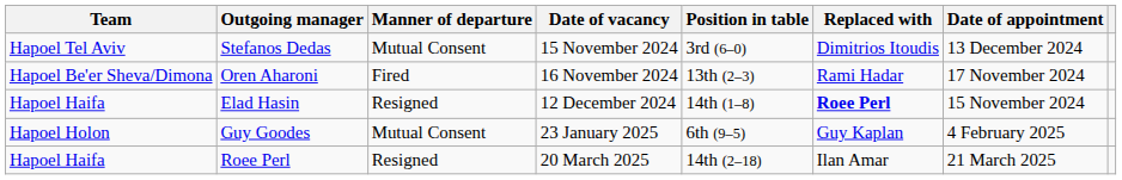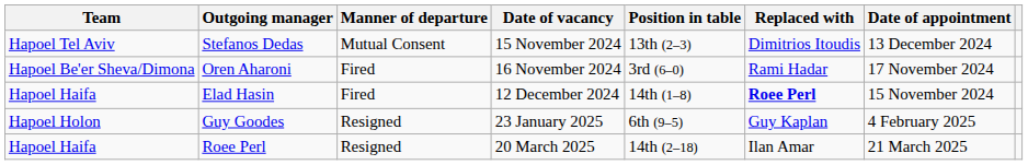 <table class="wikitable sortable">
 <tr>
 <th>Team</th>
 <th>Outgoing manager</th>
 <th>Manner of departure</th>
 <th>Date of vacancy</th>
 <th>Position in table</th>
 <th>Replaced with</th>
 <th>Date of appointment</th>
 <th></th>
 </tr>
 <tr>
 <td><a href='#'>Hapoel Tel Aviv</a></td>
 <td> <a href='#'>Stefanos Dedas</a></td>
 <td>Mutual Consent</td>
 <td>15 November 2024</td>
-<td>3rd <small>(6–0)</small></td>
+<td>13th <small>(2–3)</small></td>
 <td> <a href='#'>Dimitrios Itoudis</a></td>
 <td>13 December 2024</td>
 <td></td>
 </tr>
 <tr>
 <td><a href='#'>Hapoel Be'er Sheva/Dimona</a></td>
 <td> <a href='#'>Oren Aharoni</a></td>
 <td>Fired</td>
 <td>16 November 2024</td>
-<td>13th <small>(2–3)</small></td>
+<td>3rd <small>(6–0)</small></td>
 <td> <a href='#'>Rami Hadar</a></td>
 <td>17 November 2024</td>
 <td></td>
 </tr>
 <tr>
 <td><a href='#'>Hapoel Haifa</a></td>
 <td> <a href='#'>Elad Hasin</a></td>
-<td>Resigned</td>
+<td>Fired</td>
 <td>12 December 2024</td>
 <td>14th <small>(1–8)</small></td>
 <td><strong> <a href='#'>Roee Perl</a></strong></td>
 <td>15 November 2024</td>
 <td></td>
 </tr>
 <tr>
 <td><a href='#'>Hapoel Holon</a></td>
 <td> <a href='#'>Guy Goodes</a></td>
-<td>Mutual Consent</td>
+<td>Resigned</td>
 <td>23 January 2025</td>
 <td>6th <small>(9–5)</small></td>
 <td> <a href='#'>Guy Kaplan</a></td>
 <td>4 February 2025</td>
 <td></td>
 </tr>
 <tr>
 <td><a href='#'>Hapoel Haifa</a></td>
 <td> <a href='#'>Roee Perl</a></td>
 <td>Resigned</td>
 <td>20 March 2025</td>
 <td>14th <small>(2–18)</small></td>
 <td> Ilan Amar</td>
 <td>21 March 2025</td>
 <td></td>
 </tr>
 </table>
